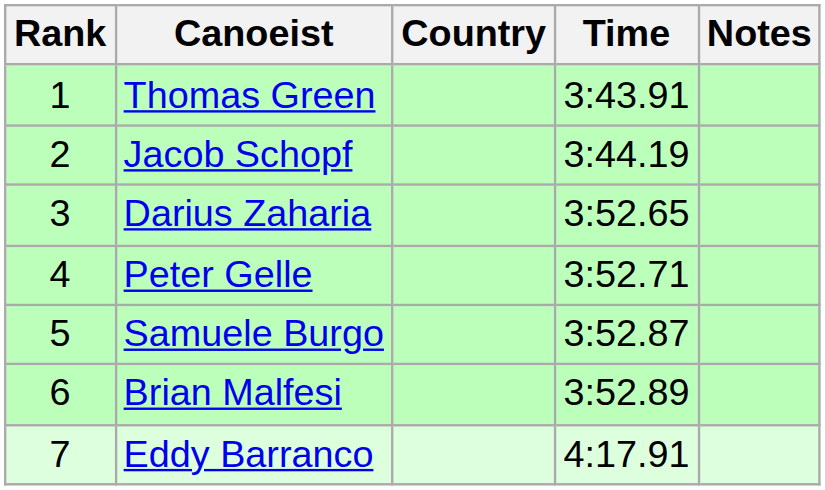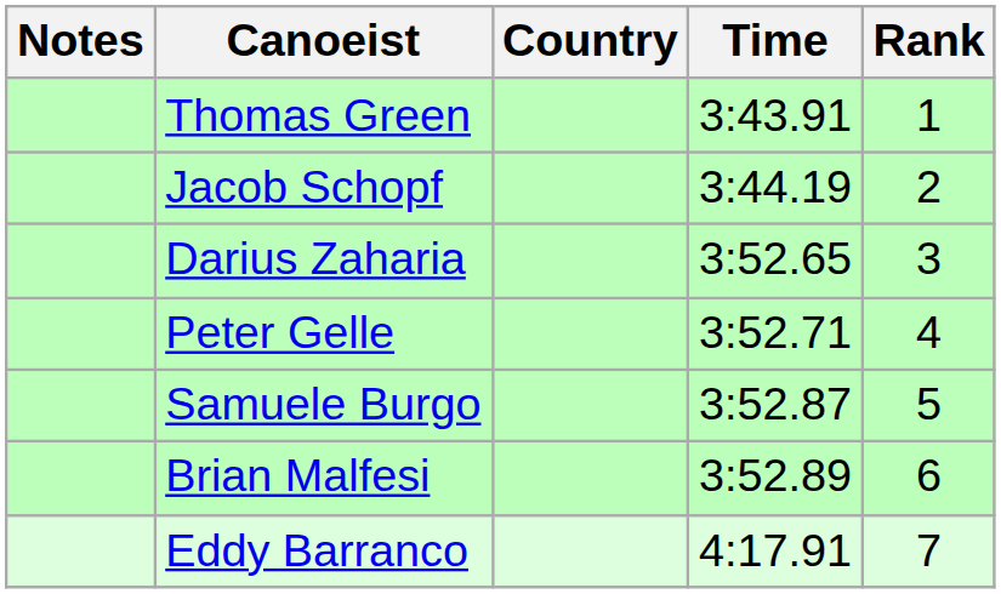 <table class="wikitable" style="text-align:center">
 <tr>
-<th>Rank</th>
+<th>Notes</th>
 <th>Canoeist</th>
 <th>Country</th>
 <th>Time</th>
-<th>Notes</th>
+<th>Rank</th>
 </tr>
 <tr bgcolor=bbffbb>
-<td>1</td>
+<td></td>
 <td align="left"><a href='#'>Thomas Green</a></td>
 <td align="left"></td>
 <td>3:43.91</td>
-<td></td>
+<td>1</td>
 </tr>
 <tr bgcolor=bbffbb>
-<td>2</td>
+<td></td>
 <td align="left"><a href='#'>Jacob Schopf</a></td>
 <td align="left"></td>
 <td>3:44.19</td>
-<td></td>
+<td>2</td>
 </tr>
 <tr bgcolor=bbffbb>
-<td>3</td>
+<td></td>
 <td align="left"><a href='#'>Darius Zaharia</a></td>
 <td align="left"></td>
 <td>3:52.65</td>
-<td></td>
+<td>3</td>
 </tr>
 <tr bgcolor=bbffbb>
-<td>4</td>
+<td></td>
 <td align="left"><a href='#'>Peter Gelle</a></td>
 <td align="left"></td>
 <td>3:52.71</td>
-<td></td>
+<td>4</td>
 </tr>
 <tr bgcolor=bbffbb>
-<td>5</td>
+<td></td>
 <td align="left"><a href='#'>Samuele Burgo</a></td>
 <td align="left"></td>
 <td>3:52.87</td>
-<td></td>
+<td>5</td>
 </tr>
 <tr bgcolor=bbffbb>
-<td>6</td>
+<td></td>
 <td align="left"><a href='#'>Brian Malfesi</a></td>
 <td align="left"></td>
 <td>3:52.89</td>
-<td></td>
+<td>6</td>
 </tr>
 <tr bgcolor=ddffdd>
-<td>7</td>
+<td></td>
 <td align="left"><a href='#'>Eddy Barranco</a></td>
 <td align="left"></td>
 <td>4:17.91</td>
-<td></td>
+<td>7</td>
 </tr>
 </table>
